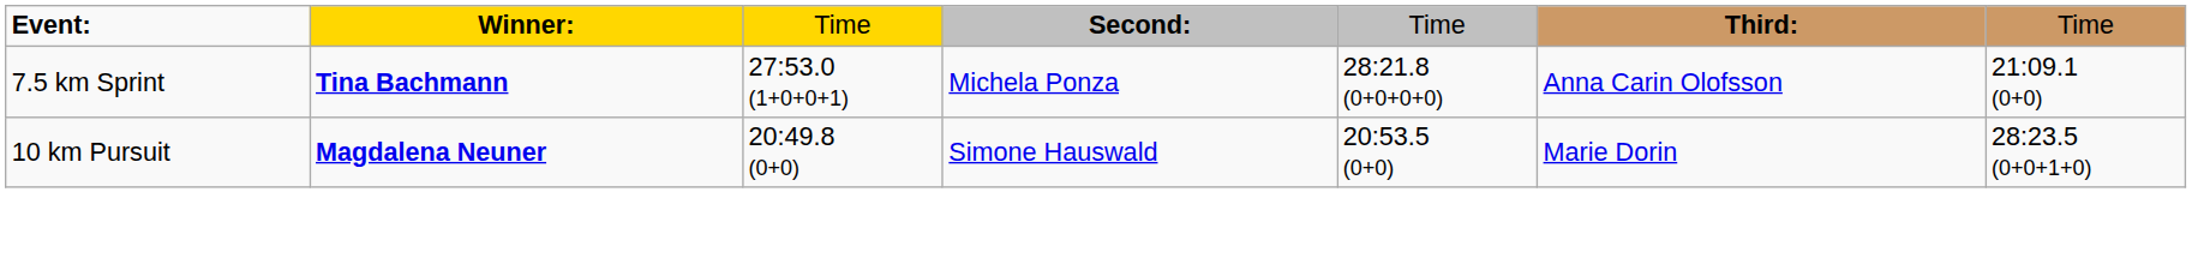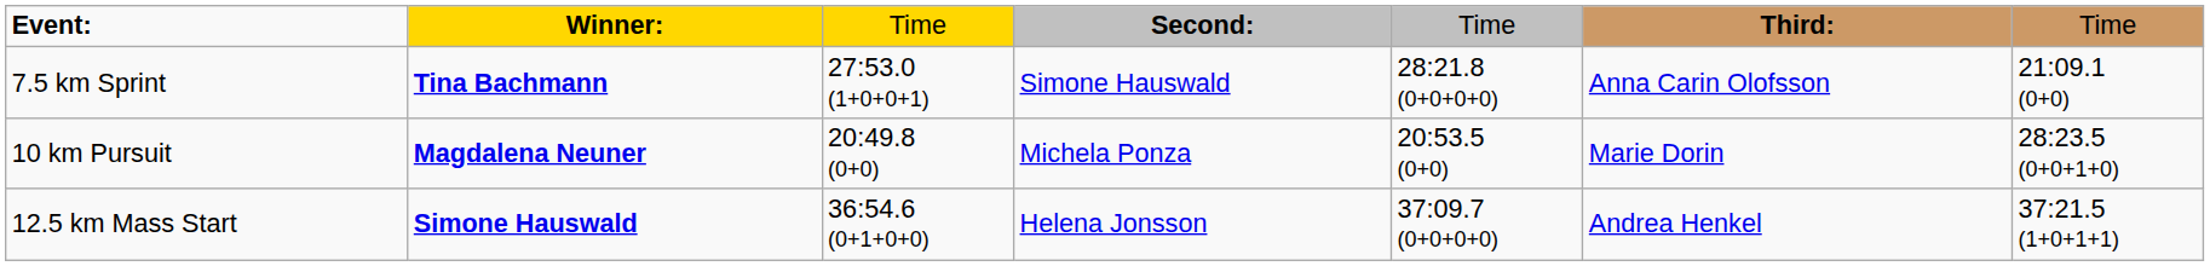 <table class="wikitable" width=85%>
 <tr>
 <td><strong>Event:</strong></td>
 <td style="text-align:center;background-color:gold;"><strong>Winner:</strong></td>
 <td style="text-align:center;background-color:gold;">Time</td>
 <td style="text-align:center;background-color:silver;"><strong>Second:</strong></td>
 <td style="text-align:center;background-color:silver;">Time</td>
 <td style="text-align:center;background-color:#CC9966;"><strong>Third:</strong></td>
 <td style="text-align:center;background-color:#CC9966;">Time</td>
 </tr>
 <tr>
 <td>7.5 km Sprint<br> </td>
 <td><strong><a href='#'>Tina Bachmann</a></strong><br><small></small></td>
 <td>27:53.0	<br><small>(1+0+0+1)</small></td>
-<td><a href='#'>Michela Ponza</a><br><small></small></td>
+<td><a href='#'>Simone Hauswald</a><br><small></small></td>
 <td>28:21.8<br><small>(0+0+0+0)</small></td>
 <td><a href='#'>Anna Carin Olofsson</a><br><small></small></td>
 <td>21:09.1<br><small>(0+0)</small></td>
 </tr>
 <tr>
 <td>10 km Pursuit<br>  </td>
 <td><strong><a href='#'>Magdalena Neuner</a></strong><br><small></small></td>
 <td>20:49.8<br><small>(0+0)</small></td>
-<td><a href='#'>Simone Hauswald</a><br><small></small></td>
+<td><a href='#'>Michela Ponza</a><br><small></small></td>
 <td>20:53.5	<br><small>(0+0)</small></td>
 <td><a href='#'>Marie Dorin</a><br><small></small></td>
 <td>28:23.5<br><small>(0+0+1+0)</small></td>
 </tr>
+<tr>
+<td>12.5 km Mass Start<br> </td>
+<td><strong><a href='#'>Simone Hauswald</a></strong><br><small></small></td>
+<td>36:54.6<br><small>(0+1+0+0)</small></td>
+<td><a href='#'>Helena Jonsson</a><br><small></small></td>
+<td>37:09.7<br><small>(0+0+0+0)</small></td>
+<td><a href='#'>Andrea Henkel</a><br><small></small></td>
+<td>37:21.5<br><small>(1+0+1+1)</small></td>
+</tr>
 </table>
